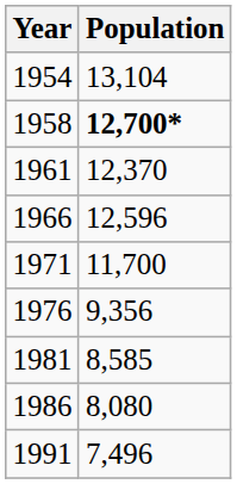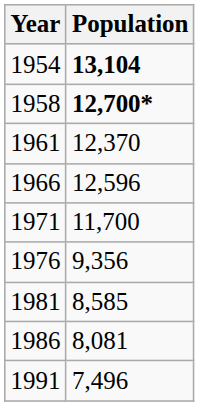 <table class="wikitable">
 <tr>
 <th>Year</th>
 <th>Population</th>
 </tr>
 <tr>
 <td>1954</td>
-<td>13,104</td>
+<td><strong>13,104</strong></td>
 </tr>
 <tr>
 <td>1958</td>
 <td><strong>12,700*</strong></td>
 </tr>
 <tr>
 <td>1961</td>
 <td>12,370</td>
 </tr>
 <tr>
 <td>1966</td>
 <td>12,596</td>
 </tr>
 <tr>
 <td>1971</td>
 <td>11,700</td>
 </tr>
 <tr>
 <td>1976</td>
 <td>9,356</td>
 </tr>
 <tr>
 <td>1981</td>
 <td>8,585</td>
 </tr>
 <tr>
 <td>1986</td>
-<td>8,080</td>
+<td>8,081</td>
 </tr>
 <tr>
 <td>1991</td>
 <td>7,496</td>
 </tr>
 </table>
